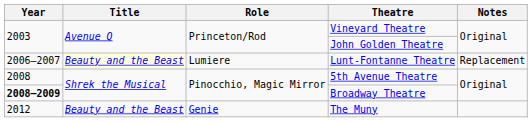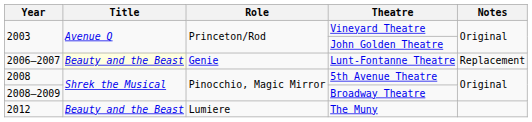 <table class="wikitable">
 <tr>
 <th>Year</th>
 <th>Title</th>
 <th>Role</th>
 <th>Theatre</th>
 <th>Notes</th>
 </tr>
 <tr>
 <td rowspan="2">2003</td>
 <td rowspan="2"><em><a href='#'>Avenue Q</a></em></td>
 <td rowspan="2">Princeton/Rod</td>
 <td><a href='#'>Vineyard Theatre</a></td>
 <td rowspan="2">Original</td>
 </tr>
 <tr>
 <td><a href='#'>John Golden Theatre</a></td>
 </tr>
 <tr>
 <td>2006–2007</td>
 <td style="background: lightyellow;"><em><a href='#'>Beauty and the Beast</a></em></td>
-<td>Lumiere</td>
+<td><a href='#'>Genie</a></td>
 <td><a href='#'>Lunt-Fontanne Theatre</a></td>
 <td>Replacement</td>
 </tr>
 <tr>
 <td>2008</td>
 <td rowspan="2"><em><a href='#'>Shrek the Musical</a></em></td>
 <td rowspan="2">Pinocchio, Magic Mirror</td>
 <td><a href='#'>5th Avenue Theatre</a></td>
 <td rowspan="2">Original</td>
 </tr>
 <tr>
-<td><strong>2008–2009</strong></td>
+<td>2008–2009</td>
 <td><a href='#'>Broadway Theatre</a></td>
 </tr>
 <tr>
 <td>2012</td>
 <td><em><a href='#'>Beauty and the Beast</a></em></td>
-<td><a href='#'>Genie</a></td>
+<td>Lumiere</td>
 <td><a href='#'>The Muny</a></td>
 <td></td>
 </tr>
 </table>
